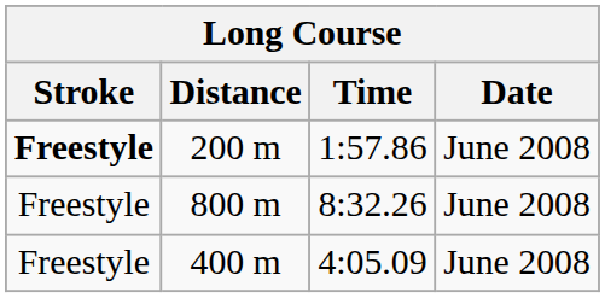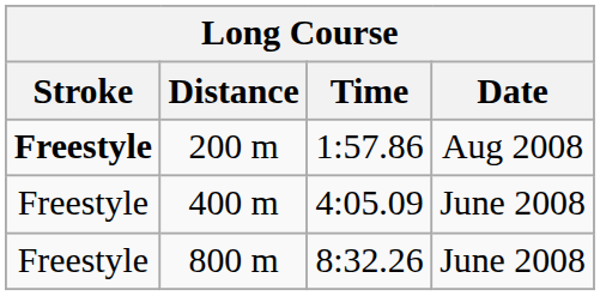 <table class="wikitable">
 <tr>
 <th colspan="4">Long Course</th>
 </tr>
 <tr align=center>
 <th>Stroke</th>
 <th>Distance</th>
 <th>Time</th>
 <th>Date</th>
 </tr>
 <tr align=center>
 <td><strong>Freestyle</strong></td>
 <td>200 m</td>
 <td>1:57.86</td>
+<td>Aug 2008</td>
+</tr>
+<tr align=center>
+<td>Freestyle</td>
+<td>400 m</td>
+<td>4:05.09</td>
 <td>June 2008</td>
 </tr>
 <tr align=center>
 <td>Freestyle</td>
 <td>800 m</td>
 <td>8:32.26</td>
 <td>June 2008</td>
 </tr>
-<tr align=center>
-<td>Freestyle</td>
-<td>400 m</td>
-<td>4:05.09</td>
-<td>June 2008</td>
-</tr>
 </table>
